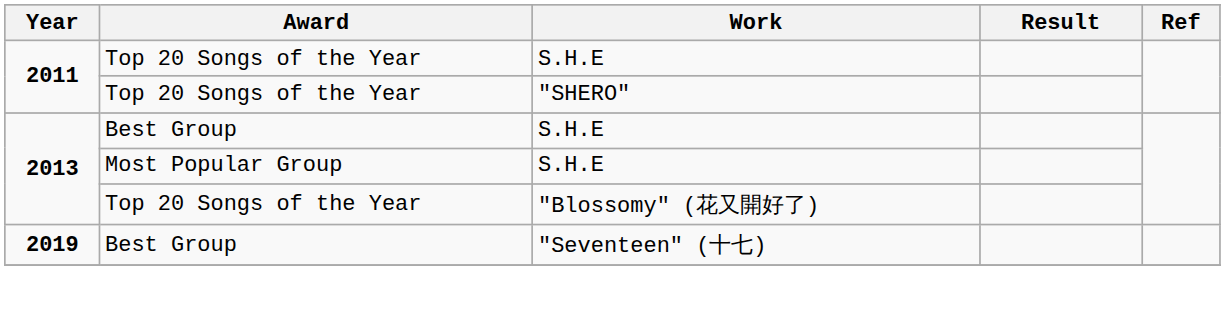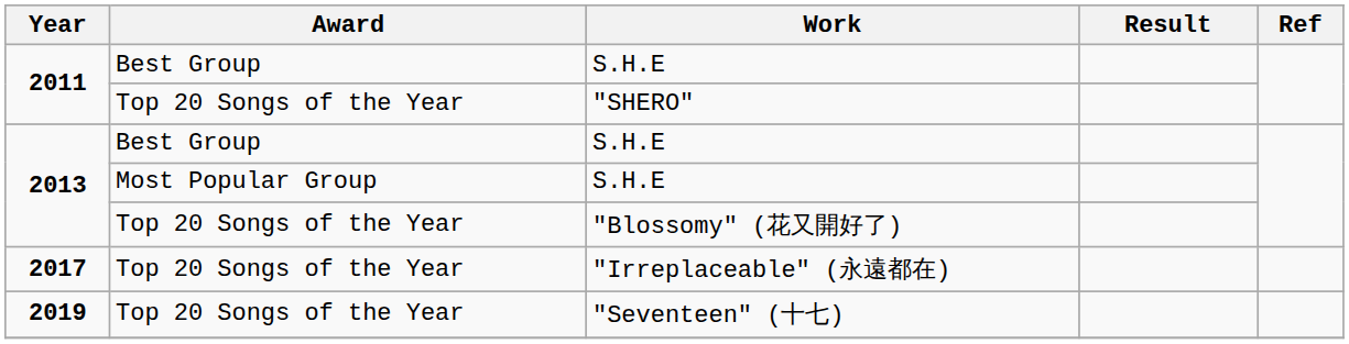 <table class="wikitable">
 <tr>
 <th width="50">Year</th>
 <th width="250">Award</th>
 <th width="258">Work</th>
 <th width="90">Result</th>
 <th width="40">Ref</th>
 </tr>
 <tr>
 <td rowspan="2" align="center"><strong>2011</strong></td>
-<td>Top 20 Songs of the Year</td>
+<td>Best Group</td>
 <td>S.H.E</td>
 <td></td>
 <td rowspan="2" align="center"></td>
 </tr>
 <tr>
 <td>Top 20 Songs of the Year</td>
 <td>"SHERO"</td>
 <td></td>
 </tr>
 <tr>
 <td rowspan="3" align="center"><strong>2013</strong></td>
 <td>Best Group</td>
 <td>S.H.E</td>
 <td></td>
 <td rowspan="3" align="center"></td>
 </tr>
 <tr>
 <td>Most Popular Group</td>
 <td>S.H.E</td>
 <td></td>
 </tr>
 <tr>
 <td>Top 20 Songs of the Year</td>
 <td>"Blossomy" (花又開好了)</td>
 <td></td>
 </tr>
 <tr>
+<td align="center"><strong>2017</strong></td>
+<td>Top 20 Songs of the Year</td>
+<td>"Irreplaceable" (永遠都在)</td>
+<td></td>
+<td align="center"></td>
+</tr>
+<tr>
 <td align="center"><strong>2019</strong></td>
-<td>Best Group</td>
+<td>Top 20 Songs of the Year</td>
 <td>"Seventeen" (十七)</td>
 <td></td>
 <td align="center"></td>
 </tr>
 <tr>
 </tr>
 </table>
